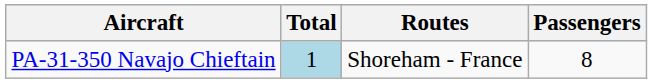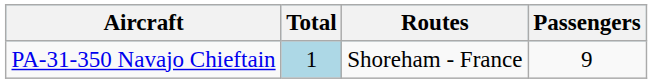 <table class="wikitable" style="margin: 1em auto;">
 <tr bgcolor=lightblue>
 <th>Aircraft</th>
 <th>Total</th>
 <th>Routes</th>
 <th>Passengers</th>
 </tr>
 <tr>
 <td><a href='#'>PA-31-350 Navajo Chieftain</a></td>
 <td align=center style="background: lightblue;">1</td>
 <td>Shoreham - France</td>
-<td align=center>8</td>
+<td align=center>9</td>
 </tr>
 </table>
